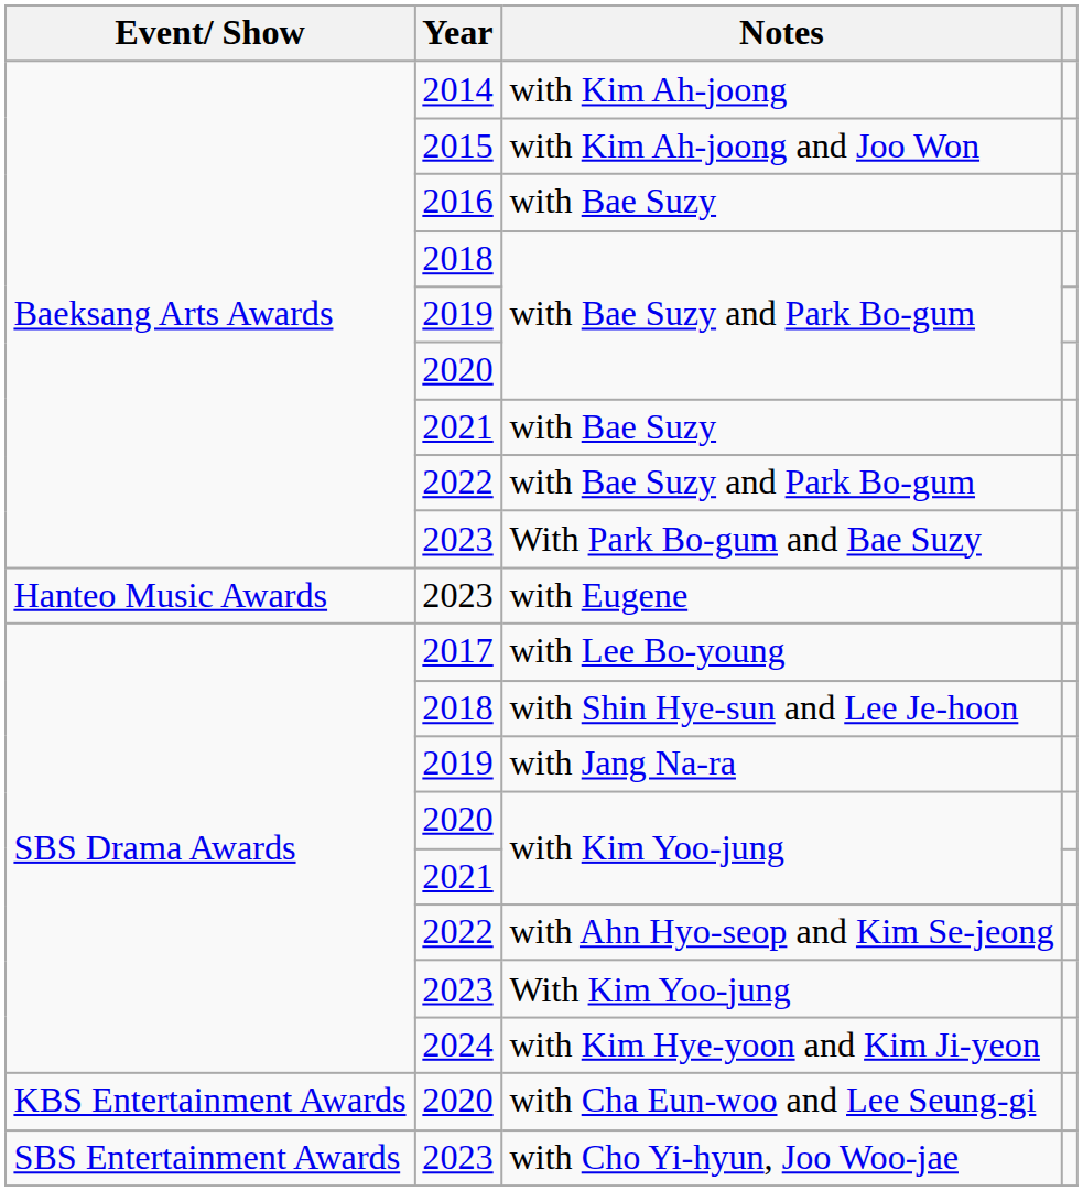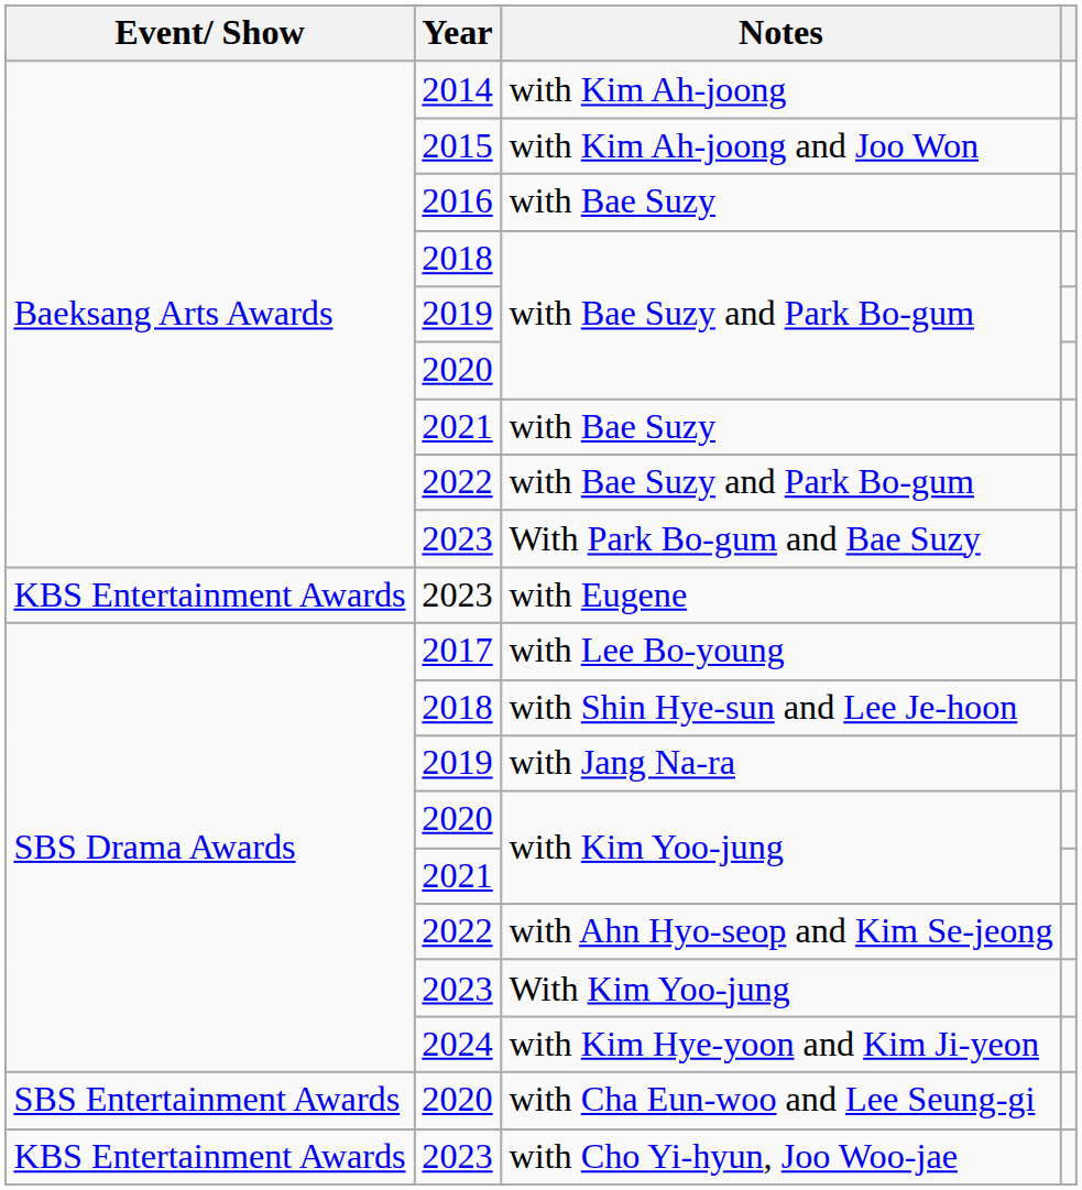 <table class="wikitable sortable plainrowheaders">
 <tr>
 <th scope="col">Event/ Show</th>
 <th scpoe="col">Year</th>
 <th scope="col">Notes</th>
 <th scope="col" class="unsortable"></th>
 </tr>
 <tr>
 <td rowspan=9><a href='#'>Baeksang Arts Awards</a></td>
 <td><a href='#'>2014</a></td>
 <td>with <a href='#'>Kim Ah-joong</a></td>
 <td></td>
 </tr>
 <tr>
 <td><a href='#'>2015</a></td>
 <td>with <a href='#'>Kim Ah-joong</a> and <a href='#'>Joo Won</a></td>
 <td></td>
 </tr>
 <tr>
 <td><a href='#'>2016</a></td>
 <td>with <a href='#'>Bae Suzy</a></td>
 <td></td>
 </tr>
 <tr>
 <td><a href='#'>2018</a></td>
 <td rowspan=3>with <a href='#'>Bae Suzy</a> and <a href='#'>Park Bo-gum</a></td>
 <td></td>
 </tr>
 <tr>
 <td><a href='#'>2019</a></td>
 <td></td>
 </tr>
 <tr>
 <td><a href='#'>2020</a></td>
 <td></td>
 </tr>
 <tr>
 <td><a href='#'>2021</a></td>
 <td>with <a href='#'>Bae Suzy</a></td>
 <td></td>
 </tr>
 <tr>
 <td><a href='#'>2022</a></td>
 <td>with <a href='#'>Bae Suzy</a> and <a href='#'>Park Bo-gum</a></td>
 <td></td>
 </tr>
 <tr>
 <td><a href='#'>2023</a></td>
 <td>With <a href='#'>Park Bo-gum</a> and <a href='#'>Bae Suzy</a></td>
 <td></td>
 </tr>
 <tr>
-<td><a href='#'>Hanteo Music Awards</a></td>
+<td><a href='#'>KBS Entertainment Awards</a></td>
 <td>2023</td>
 <td>with <a href='#'>Eugene</a></td>
 <td></td>
 </tr>
 <tr>
 <td rowspan=8><a href='#'>SBS Drama Awards</a></td>
 <td><a href='#'>2017</a></td>
 <td>with <a href='#'>Lee Bo-young</a></td>
 <td></td>
 </tr>
 <tr>
 <td><a href='#'>2018</a></td>
 <td>with <a href='#'>Shin Hye-sun</a> and <a href='#'>Lee Je-hoon</a></td>
 <td></td>
 </tr>
 <tr>
 <td><a href='#'>2019</a></td>
 <td>with <a href='#'>Jang Na-ra</a></td>
 <td></td>
 </tr>
 <tr>
 <td><a href='#'>2020</a></td>
 <td rowspan=2>with <a href='#'>Kim Yoo-jung</a></td>
 <td></td>
 </tr>
 <tr>
 <td><a href='#'>2021</a></td>
 <td></td>
 </tr>
 <tr>
 <td><a href='#'>2022</a></td>
 <td>with <a href='#'>Ahn Hyo-seop</a> and <a href='#'>Kim Se-jeong</a></td>
 <td></td>
 </tr>
 <tr>
 <td><a href='#'>2023</a></td>
 <td>With <a href='#'>Kim Yoo-jung</a></td>
 <td></td>
 </tr>
 <tr>
 <td><a href='#'>2024</a></td>
 <td>with <a href='#'>Kim Hye-yoon</a> and <a href='#'>Kim Ji-yeon</a></td>
 <td></td>
 </tr>
 <tr>
-<td><a href='#'>KBS Entertainment Awards</a></td>
+<td><a href='#'>SBS Entertainment Awards</a></td>
 <td><a href='#'>2020</a></td>
 <td>with <a href='#'>Cha Eun-woo</a> and <a href='#'>Lee Seung-gi</a></td>
 <td></td>
 </tr>
 <tr>
-<td><a href='#'>SBS Entertainment Awards</a></td>
+<td><a href='#'>KBS Entertainment Awards</a></td>
 <td><a href='#'>2023</a></td>
 <td>with <a href='#'>Cho Yi-hyun</a>, <a href='#'>Joo Woo-jae</a></td>
 <td></td>
 </tr>
 <tr>
 </tr>
 </table>
